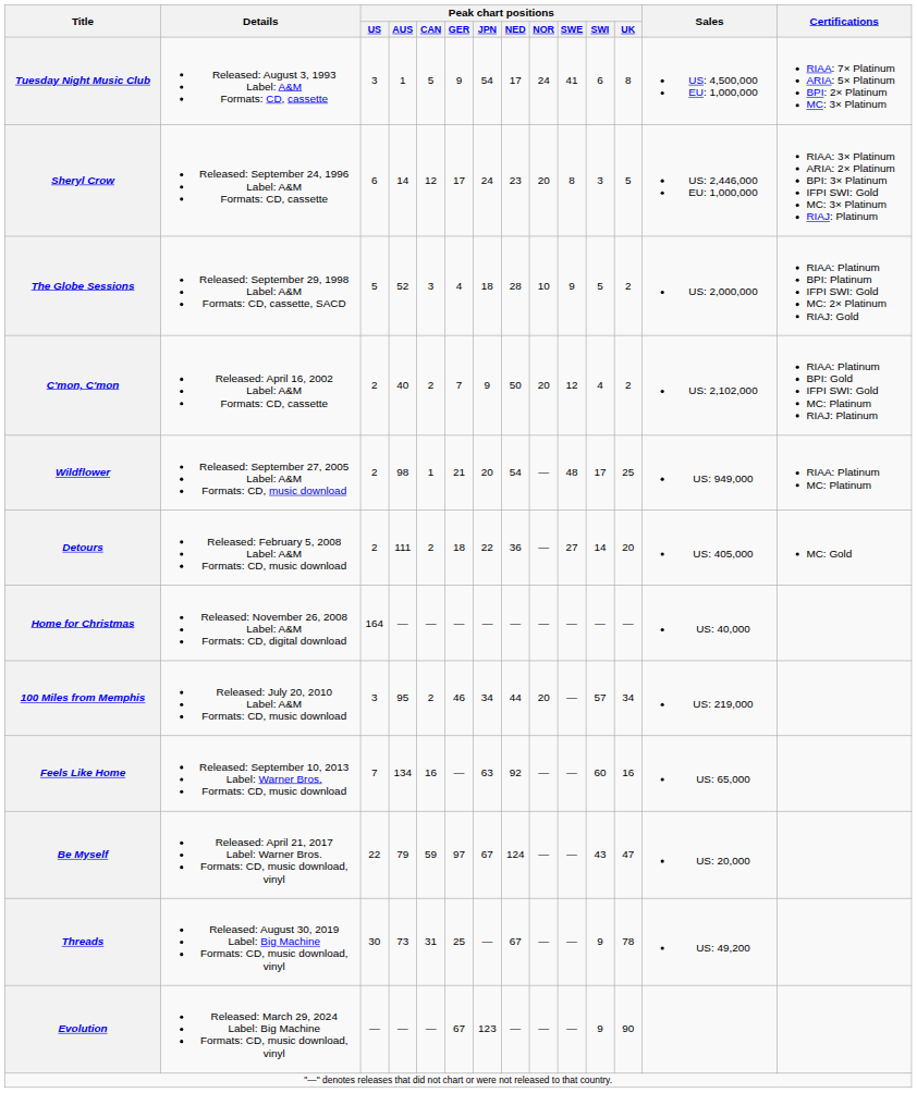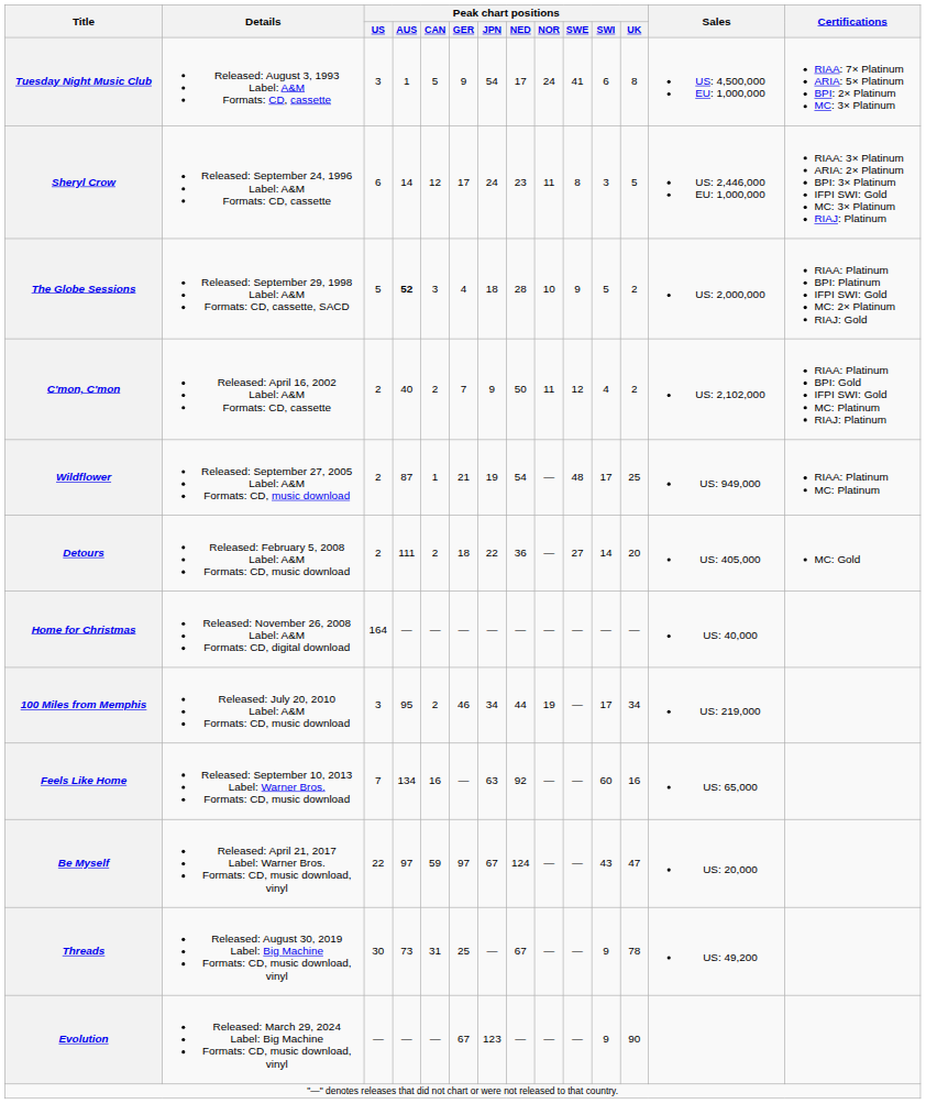 <table class="wikitable plainrowheaders" style="text-align:center;">
 <tr>
 <th rowspan="2" style="width:14em;">Title</th>
 <th rowspan="2" style="width:18em;">Details</th>
 <th colspan="10">Peak chart positions</th>
 <th scope="col" rowspan="2" style="width:12em;">Sales</th>
 <th rowspan="2" style="width:12em;"><a href='#'>Certifications</a></th>
 </tr>
 <tr style="font-size:90%;">
 <th style="width:35px;"><a href='#'>US</a><br></th>
 <th style="width:35px;"><a href='#'>AUS</a><br></th>
 <th style="width:35px;"><a href='#'>CAN</a><br></th>
 <th style="width:35px;"><a href='#'>GER</a><br></th>
 <th style="width:35px;"><a href='#'>JPN</a><br></th>
 <th style="width:35px;"><a href='#'>NED</a><br></th>
 <th style="width:35px;"><a href='#'>NOR</a><br></th>
 <th style="width:35px;"><a href='#'>SWE</a><br></th>
 <th style="width:35px;"><a href='#'>SWI</a><br></th>
 <th style="width:35px;"><a href='#'>UK</a><br></th>
 </tr>
 <tr>
 <th scope="row"><em><a href='#'>Tuesday Night Music Club</a></em></th>
 <td><br><ul><li>Released: August 3, 1993</li><li>Label: <a href='#'>A&M</a></li><li>Formats: <a href='#'>CD</a>, <a href='#'>cassette</a></li></ul></td>
 <td>3</td>
 <td>1</td>
 <td>5</td>
 <td>9</td>
 <td>54</td>
 <td>17</td>
 <td>24</td>
 <td>41</td>
 <td>6</td>
 <td>8</td>
 <td><br><ul><li><a href='#'>US</a>: 4,500,000</li><li><a href='#'>EU</a>: 1,000,000</li></ul></td>
 <td style="text-align:left;"><br><ul><li><a href='#'>RIAA</a>: 7× Platinum</li><li><a href='#'>ARIA</a>: 5× Platinum</li><li><a href='#'>BPI</a>: 2× Platinum</li><li><a href='#'>MC</a>: 3× Platinum</li></ul></td>
 </tr>
 <tr>
 <th scope="row"><em><a href='#'>Sheryl Crow</a></em></th>
 <td><br><ul><li>Released: September 24, 1996</li><li>Label: A&M</li><li>Formats: CD, cassette</li></ul></td>
 <td>6</td>
 <td>14</td>
 <td>12</td>
 <td>17</td>
 <td>24</td>
 <td>23</td>
-<td>20</td>
+<td>11</td>
 <td>8</td>
 <td>3</td>
 <td>5</td>
 <td><br><ul><li>US: 2,446,000</li><li>EU: 1,000,000</li></ul></td>
 <td style="text-align:left;"><br><ul><li>RIAA: 3× Platinum</li><li>ARIA: 2× Platinum</li><li>BPI: 3× Platinum</li><li>IFPI SWI: Gold</li><li>MC: 3× Platinum</li><li><a href='#'>RIAJ</a>: Platinum</li></ul></td>
 </tr>
 <tr>
 <th scope="row"><em><a href='#'>The Globe Sessions</a></em></th>
 <td><br><ul><li>Released: September 29, 1998</li><li>Label: A&M</li><li>Formats: CD, cassette, SACD</li></ul></td>
 <td>5</td>
-<td>52</td>
+<td><strong>52</strong></td>
 <td>3</td>
 <td>4</td>
 <td>18</td>
 <td>28</td>
 <td>10</td>
 <td>9</td>
 <td>5</td>
 <td>2</td>
 <td><br><ul><li>US: 2,000,000</li></ul></td>
 <td style="text-align:left;"><br><ul><li>RIAA: Platinum</li><li>BPI: Platinum</li><li>IFPI SWI: Gold</li><li>MC: 2× Platinum</li><li>RIAJ: Gold</li></ul></td>
 </tr>
 <tr>
 <th scope="row"><em><a href='#'>C'mon, C'mon</a></em></th>
 <td><br><ul><li>Released: April 16, 2002</li><li>Label: A&M</li><li>Formats: CD, cassette</li></ul></td>
 <td>2</td>
 <td>40</td>
 <td>2</td>
 <td>7</td>
 <td>9</td>
 <td>50</td>
-<td>20</td>
+<td>11</td>
 <td>12</td>
 <td>4</td>
 <td>2</td>
 <td><br><ul><li>US: 2,102,000</li></ul></td>
 <td style="text-align:left;"><br><ul><li>RIAA: Platinum</li><li>BPI: Gold</li><li>IFPI SWI: Gold</li><li>MC: Platinum</li><li>RIAJ: Platinum</li></ul></td>
 </tr>
 <tr>
 <th scope="row"><em><a href='#'>Wildflower</a></em></th>
 <td><br><ul><li>Released: September 27, 2005</li><li>Label: A&M</li><li>Formats: CD, <a href='#'>music download</a></li></ul></td>
 <td>2</td>
-<td>98</td>
+<td>87</td>
 <td>1</td>
 <td>21</td>
-<td>20</td>
+<td>19</td>
 <td>54</td>
 <td>—</td>
 <td>48</td>
 <td>17</td>
 <td>25</td>
 <td><br><ul><li>US: 949,000</li></ul></td>
 <td style="text-align:left;"><br><ul><li>RIAA: Platinum</li><li>MC: Platinum</li></ul></td>
 </tr>
 <tr>
 <th scope="row"><em><a href='#'>Detours</a></em></th>
 <td><br><ul><li>Released: February 5, 2008</li><li>Label: A&M</li><li>Formats: CD, music download</li></ul></td>
 <td>2</td>
 <td>111</td>
 <td>2</td>
 <td>18</td>
 <td>22</td>
 <td>36</td>
 <td>—</td>
 <td>27</td>
 <td>14</td>
 <td>20</td>
 <td><br><ul><li>US: 405,000</li></ul></td>
 <td style="text-align:left;"><br><ul><li>MC: Gold</li></ul></td>
 </tr>
 <tr>
 <th scope="row"><em><a href='#'>Home for Christmas</a></em></th>
 <td><br><ul><li>Released: November 26, 2008</li><li>Label: A&M</li><li>Formats: CD, digital download</li></ul></td>
 <td>164</td>
 <td>—</td>
 <td>—</td>
 <td>—</td>
 <td>—</td>
 <td>—</td>
 <td>—</td>
 <td>—</td>
 <td>—</td>
 <td>—</td>
 <td><br><ul><li>US: 40,000</li></ul></td>
 <td style="text-align:left;"></td>
 </tr>
 <tr>
 <th scope="row"><em><a href='#'>100 Miles from Memphis</a></em></th>
 <td><br><ul><li>Released: July 20, 2010</li><li>Label: A&M</li><li>Formats: CD, music download</li></ul></td>
 <td>3</td>
 <td>95</td>
 <td>2</td>
 <td>46</td>
 <td>34</td>
 <td>44</td>
-<td>20</td>
+<td>19</td>
 <td>—</td>
-<td>57</td>
+<td>17</td>
 <td>34</td>
 <td><br><ul><li>US: 219,000</li></ul></td>
 <td style="text-align:left;"></td>
 </tr>
 <tr>
 <th scope="row"><em><a href='#'>Feels Like Home</a></em></th>
 <td><br><ul><li>Released: September 10, 2013</li><li>Label: <a href='#'>Warner Bros.</a></li><li>Formats: CD, music download</li></ul></td>
 <td>7</td>
 <td>134</td>
 <td>16</td>
 <td>—</td>
 <td>63</td>
 <td>92</td>
 <td>—</td>
 <td>—</td>
 <td>60</td>
 <td>16</td>
 <td><br><ul><li>US: 65,000</li></ul></td>
 <td style="text-align:left;"></td>
 </tr>
 <tr>
 <th scope="row"><em><a href='#'>Be Myself</a></em></th>
 <td><br><ul><li>Released: April 21, 2017</li><li>Label: Warner Bros.</li><li>Formats: CD, music download, vinyl</li></ul></td>
 <td>22</td>
-<td>79</td>
+<td>97</td>
 <td>59</td>
 <td>97</td>
 <td>67</td>
 <td>124</td>
 <td>—</td>
 <td>—</td>
 <td>43</td>
 <td>47</td>
 <td><br><ul><li>US: 20,000</li></ul></td>
 <td style="text-align:left;"></td>
 </tr>
 <tr>
 <th scope="row"><em><a href='#'>Threads</a></em></th>
 <td><br><ul><li>Released: August 30, 2019</li><li>Label: <a href='#'>Big Machine</a></li><li>Formats: CD, music download, vinyl</li></ul></td>
 <td>30</td>
 <td>73</td>
 <td>31</td>
 <td>25</td>
 <td>—</td>
 <td>67</td>
 <td>—</td>
 <td>—</td>
 <td>9</td>
 <td>78</td>
 <td><br><ul><li>US: 49,200</li></ul></td>
 <td style="text-align:left;"></td>
 </tr>
 <tr>
 <th scope="row"><em><a href='#'>Evolution</a></em></th>
 <td><br><ul><li>Released: March 29, 2024</li><li>Label: Big Machine</li><li>Formats: CD, music download, vinyl</li></ul></td>
 <td>—</td>
 <td>—</td>
 <td>—</td>
 <td>67</td>
 <td>123</td>
 <td>—</td>
 <td>—</td>
 <td>—</td>
 <td>9</td>
 <td>90</td>
 <td></td>
 <td></td>
 </tr>
 <tr>
 <td colspan="16" style="font-size:85%">"—" denotes releases that did not chart or were not released to that country.</td>
 </tr>
 </table>
